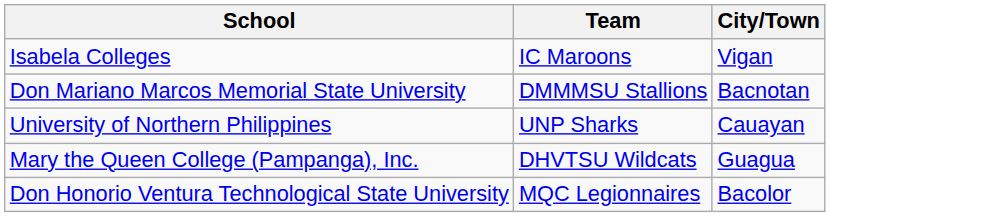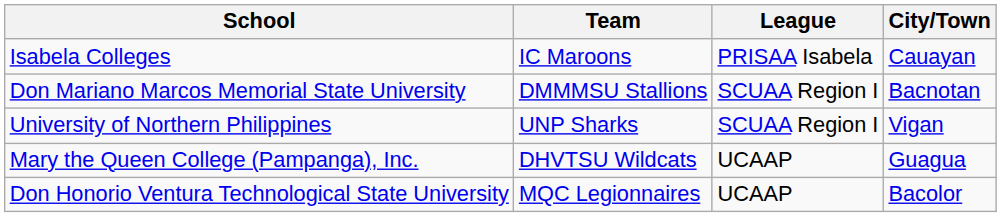 <table class="wikitable">
 <tr>
 <th>School</th>
 <th>Team</th>
+<th>League</th>
 <th>City/Town</th>
 </tr>
 <tr>
 <td><a href='#'>Isabela Colleges</a></td>
 <td><a href='#'>IC Maroons</a></td>
-<td><a href='#'>Vigan</a></td>
+<td><a href='#'>PRISAA</a> Isabela</td>
+<td><a href='#'>Cauayan</a></td>
 </tr>
 <tr>
 <td><a href='#'>Don Mariano Marcos Memorial State University</a></td>
 <td><a href='#'>DMMMSU Stallions</a></td>
+<td><a href='#'>SCUAA</a> Region I</td>
 <td><a href='#'>Bacnotan</a></td>
 </tr>
 <tr>
 <td><a href='#'>University of Northern Philippines</a></td>
 <td><a href='#'>UNP Sharks</a></td>
-<td><a href='#'>Cauayan</a></td>
+<td><a href='#'>SCUAA</a> Region I</td>
+<td><a href='#'>Vigan</a></td>
 </tr>
 <tr>
 <td><a href='#'>Mary the Queen College (Pampanga), Inc.</a></td>
 <td><a href='#'>DHVTSU Wildcats</a></td>
+<td>UCAAP</td>
 <td><a href='#'>Guagua</a></td>
 </tr>
 <tr>
 <td><a href='#'>Don Honorio Ventura Technological State University</a></td>
 <td><a href='#'>MQC Legionnaires</a></td>
+<td>UCAAP</td>
 <td><a href='#'>Bacolor</a></td>
 </tr>
 </table>
